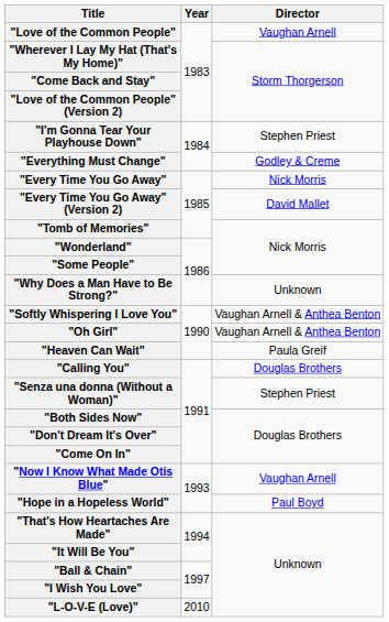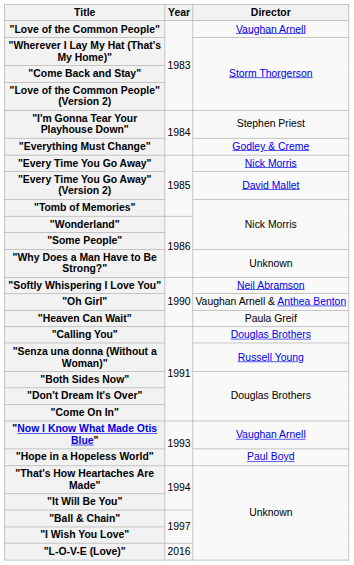 <table class="wikitable plainrowheaders" style="text-align:center;">
 <tr>
 <th scope="col" style="width:15em;">Title</th>
 <th scope="col">Year</th>
 <th>Director</th>
 </tr>
 <tr>
 <th scope="row">"Love of the Common People"</th>
 <td rowspan="4">1983</td>
 <td><a href='#'>Vaughan Arnell</a></td>
 </tr>
 <tr>
 <th scope="row">"Wherever I Lay My Hat (That's My Home)"</th>
 <td rowspan="3"><a href='#'>Storm Thorgerson</a></td>
 </tr>
 <tr>
 <th scope="row">"Come Back and Stay"</th>
 </tr>
 <tr>
 <th scope="row">"Love of the Common People" (Version 2)</th>
 </tr>
 <tr>
 <th scope="row">"I'm Gonna Tear Your Playhouse Down"</th>
 <td rowspan="2">1984</td>
 <td>Stephen Priest</td>
 </tr>
 <tr>
 <th scope="row">"Everything Must Change"</th>
 <td><a href='#'>Godley & Creme</a></td>
 </tr>
 <tr>
 <th scope="row">"Every Time You Go Away"</th>
 <td rowspan="3">1985</td>
 <td><a href='#'>Nick Morris</a></td>
 </tr>
 <tr>
 <th scope="row">"Every Time You Go Away" (Version 2)</th>
 <td><a href='#'>David Mallet</a></td>
 </tr>
 <tr>
 <th scope="row">"Tomb of Memories"</th>
 <td rowspan="3">Nick Morris</td>
 </tr>
 <tr>
 <th scope="row">"Wonderland"</th>
 <td rowspan="3">1986</td>
 </tr>
 <tr>
 <th scope="row">"Some People"</th>
 </tr>
 <tr>
 <th scope="row">"Why Does a Man Have to Be Strong?"</th>
 <td>Unknown</td>
 </tr>
 <tr>
 <th scope="row">"Softly Whispering I Love You"</th>
 <td rowspan="3">1990</td>
-<td>Vaughan Arnell & <a href='#'>Anthea Benton</a></td>
+<td><a href='#'>Neil Abramson</a></td>
 </tr>
 <tr>
 <th scope="row">"Oh Girl"</th>
 <td>Vaughan Arnell & <a href='#'>Anthea Benton</a></td>
 </tr>
 <tr>
 <th scope="row">"Heaven Can Wait"</th>
 <td>Paula Greif</td>
 </tr>
 <tr>
 <th scope="row">"Calling You"</th>
 <td rowspan="5">1991</td>
 <td><a href='#'>Douglas Brothers</a></td>
 </tr>
 <tr>
 <th scope="row">"Senza una donna (Without a Woman)"</th>
-<td>Stephen Priest</td>
+<td><a href='#'>Russell Young</a></td>
 </tr>
 <tr>
 <th scope="row">"Both Sides Now"</th>
 <td rowspan="3">Douglas Brothers</td>
 </tr>
 <tr>
 <th scope="row">"Don't Dream It's Over"</th>
 </tr>
 <tr>
 <th scope="row">"Come On In"</th>
 </tr>
 <tr>
 <th scope="row">"<a href='#'>Now I Know What Made Otis Blue</a>"</th>
 <td rowspan="2">1993</td>
 <td><a href='#'>Vaughan Arnell</a></td>
 </tr>
 <tr>
 <th scope="row">"Hope in a Hopeless World"</th>
 <td><a href='#'>Paul Boyd</a></td>
 </tr>
 <tr>
 <th scope="row">"That's How Heartaches Are Made"</th>
 <td rowspan="2">1994</td>
 <td rowspan="5">Unknown</td>
 </tr>
 <tr>
 <th scope="row">"It Will Be You"</th>
 </tr>
 <tr>
 <th scope="row">"Ball & Chain"</th>
 <td rowspan="2">1997</td>
 </tr>
 <tr>
 <th scope="row">"I Wish You Love"</th>
 </tr>
 <tr>
 <th scope="row">"L-O-V-E (Love)"</th>
-<td>2010</td>
+<td>2016</td>
 </tr>
 </table>
